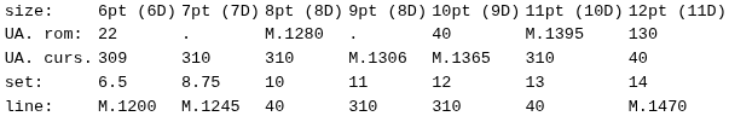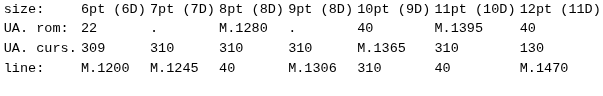 <table style="margin-left:40px;">
 <tr>
 <td>size:</td>
 <td>6pt (6D)</td>
 <td>7pt (7D)</td>
 <td>8pt (8D)</td>
 <td>9pt (8D)</td>
 <td>10pt (9D)</td>
 <td>11pt (10D)</td>
 <td>12pt (11D)</td>
 </tr>
 <tr>
 <td>UA. rom:</td>
 <td>22</td>
 <td>.</td>
 <td>M.1280</td>
 <td>.</td>
 <td>40</td>
 <td>M.1395</td>
-<td>130</td>
+<td>40</td>
 </tr>
 <tr>
 <td>UA. curs.</td>
 <td>309</td>
 <td>310</td>
 <td>310</td>
-<td>M.1306</td>
+<td>310</td>
 <td>M.1365</td>
 <td>310</td>
-<td>40</td>
-</tr>
-<tr>
-<td>set:</td>
-<td>6.5</td>
-<td>8.75</td>
-<td>10</td>
-<td>11</td>
-<td>12</td>
-<td>13</td>
-<td>14</td>
+<td>130</td>
 </tr>
 <tr>
 <td>line:</td>
 <td>M.1200</td>
 <td>M.1245</td>
 <td>40</td>
-<td>310</td>
+<td>M.1306</td>
 <td>310</td>
 <td>40</td>
 <td>M.1470</td>
 </tr>
 </table>
